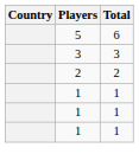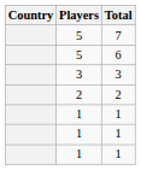 <table class="sortable plainrowheaders wikitable">
 <tr>
 <th scope="col">Country</th>
 <th scope="col">Players</th>
 <th scope="col">Total</th>
+</tr>
+<tr>
+<th scope="row"></th>
+<td style="text-align: center">5</td>
+<td style="text-align: center">7</td>
 </tr>
 <tr>
 <th scope="row"></th>
 <td style="text-align: center">5</td>
 <td style="text-align: center">6</td>
 </tr>
 <tr>
 <th scope="row"></th>
 <td style="text-align: center">3</td>
 <td style="text-align: center">3</td>
 </tr>
 <tr>
 <th scope="row"></th>
 <td style="text-align: center">2</td>
 <td style="text-align: center">2</td>
 </tr>
 <tr>
 <th scope="row"></th>
 <td style="text-align: center">1</td>
 <td style="text-align: center">1</td>
 </tr>
 <tr>
 <th scope="row"></th>
 <td style="text-align: center">1</td>
 <td style="text-align: center">1</td>
 </tr>
 <tr>
 <th scope="row"></th>
 <td style="text-align: center">1</td>
 <td style="text-align: center">1</td>
 </tr>
 </table>
